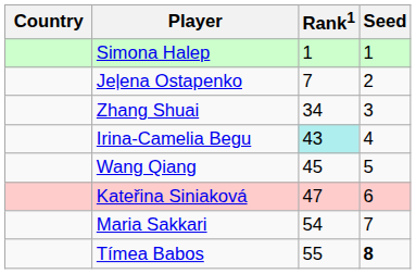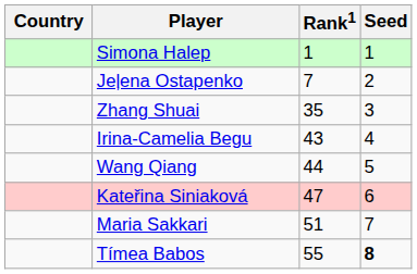 <table class="sortable wikitable">
 <tr>
 <th style="width:70px;">Country</th>
 <th style="width:175px;">Player</th>
 <th>Rank<sup>1</sup></th>
 <th>Seed</th>
 </tr>
 <tr style="background:#cfc;">
 <td></td>
 <td><a href='#'>Simona Halep</a></td>
 <td>1</td>
 <td>1</td>
 </tr>
 <tr>
 <td></td>
 <td><a href='#'>Jeļena Ostapenko</a></td>
 <td>7</td>
 <td>2</td>
 </tr>
 <tr>
 <td></td>
 <td><a href='#'>Zhang Shuai</a></td>
-<td>34</td>
+<td>35</td>
 <td>3</td>
 </tr>
 <tr>
 <td></td>
 <td><a href='#'>Irina-Camelia Begu</a></td>
-<td style="background: paleturquoise;">43</td>
+<td>43</td>
 <td>4</td>
 </tr>
 <tr>
 <td></td>
 <td><a href='#'>Wang Qiang</a></td>
-<td>45</td>
+<td>44</td>
 <td>5</td>
 </tr>
 <tr style="background:#fcc;">
 <td></td>
 <td><a href='#'>Kateřina Siniaková</a></td>
 <td>47</td>
 <td>6</td>
 </tr>
 <tr>
 <td></td>
 <td><a href='#'>Maria Sakkari</a></td>
-<td>54</td>
+<td>51</td>
 <td>7</td>
 </tr>
 <tr>
 <td></td>
 <td><a href='#'>Tímea Babos</a></td>
 <td>55</td>
 <td><strong>8</strong></td>
 </tr>
 </table>
